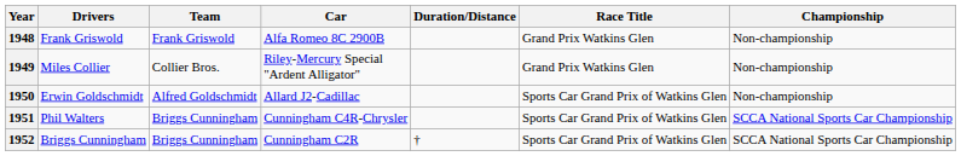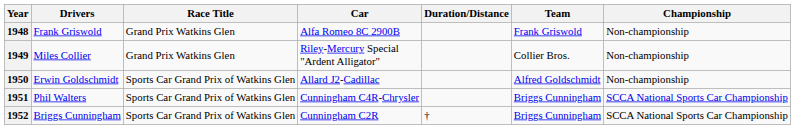 <table class="wikitable" style="font-size: 90%;">
 <tr>
 <th>Year</th>
 <th>Drivers</th>
-<th>Team</th>
+<th>Race Title</th>
 <th>Car</th>
 <th>Duration/Distance</th>
-<th>Race Title</th>
+<th>Team</th>
 <th>Championship</th>
 </tr>
 <tr>
 <th>1948</th>
 <td> <a href='#'>Frank Griswold</a></td>
-<td> <a href='#'>Frank Griswold</a></td>
+<td>Grand Prix Watkins Glen</td>
 <td><a href='#'>Alfa Romeo 8C 2900B</a></td>
 <td></td>
-<td>Grand Prix Watkins Glen</td>
+<td> <a href='#'>Frank Griswold</a></td>
 <td>Non-championship</td>
 </tr>
 <tr>
 <th>1949</th>
 <td> <a href='#'>Miles Collier</a></td>
-<td> Collier Bros.</td>
+<td>Grand Prix Watkins Glen</td>
 <td><a href='#'>Riley</a>-<a href='#'>Mercury</a> Special<br>"Ardent Alligator"</td>
 <td></td>
-<td>Grand Prix Watkins Glen</td>
+<td> Collier Bros.</td>
 <td>Non-championship</td>
 </tr>
 <tr>
 <th>1950</th>
 <td> <a href='#'>Erwin Goldschmidt</a></td>
-<td> <a href='#'>Alfred Goldschmidt</a></td>
+<td>Sports Car Grand Prix of Watkins Glen</td>
 <td><a href='#'>Allard J2</a>-<a href='#'>Cadillac</a></td>
 <td></td>
-<td>Sports Car Grand Prix of Watkins Glen</td>
+<td> <a href='#'>Alfred Goldschmidt</a></td>
 <td>Non-championship</td>
 </tr>
 <tr>
 <th>1951</th>
 <td> <a href='#'>Phil Walters</a></td>
-<td> <a href='#'>Briggs Cunningham</a></td>
+<td>Sports Car Grand Prix of Watkins Glen</td>
 <td><a href='#'>Cunningham C4R</a>-<a href='#'>Chrysler</a></td>
 <td></td>
-<td>Sports Car Grand Prix of Watkins Glen</td>
+<td> <a href='#'>Briggs Cunningham</a></td>
 <td><a href='#'>SCCA National Sports Car Championship</a></td>
 </tr>
 <tr>
 <th>1952</th>
 <td> <a href='#'>Briggs Cunningham</a></td>
-<td> <a href='#'>Briggs Cunningham</a></td>
+<td>Sports Car Grand Prix of Watkins Glen</td>
 <td><a href='#'>Cunningham C2R</a></td>
 <td>†</td>
-<td>Sports Car Grand Prix of Watkins Glen</td>
+<td> <a href='#'>Briggs Cunningham</a></td>
 <td>SCCA National Sports Car Championship</td>
 </tr>
 </table>
